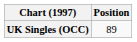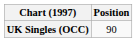 <table class="wikitable plainrowheaders" style="text-align:center">
 <tr>
 <th scope="col">Chart (1997)</th>
 <th scope="col">Position</th>
 </tr>
 <tr>
 <th scope="row">UK Singles (OCC)</th>
-<td>89</td>
+<td>90</td>
 </tr>
 </table>
